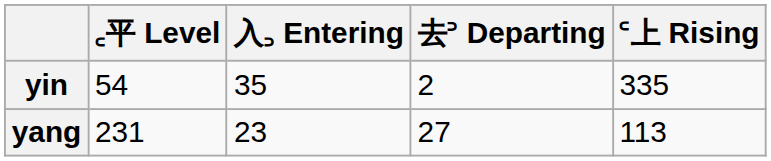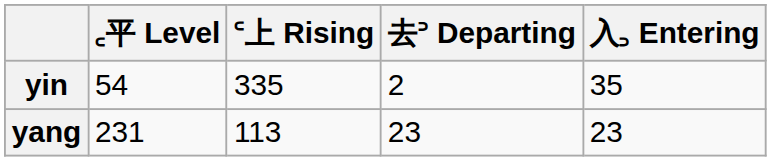 <table class="wikitable">
 <tr>
 <th></th>
 <th>꜀平 Level</th>
+<th>꜂上 Rising</th>
+<th>去꜄ Departing</th>
 <th>入꜆ Entering</th>
-<th>去꜄ Departing</th>
-<th>꜂上 Rising</th>
 </tr>
 <tr>
 <th>yin</th>
 <td> 54</td>
+<td> 335</td>
+<td> 2</td>
 <td> 35</td>
-<td> 2</td>
-<td> 335</td>
 </tr>
 <tr>
 <th>yang</th>
 <td> 231</td>
+<td> 113</td>
 <td> 23</td>
-<td> 27</td>
-<td> 113</td>
+<td> 23</td>
 </tr>
 </table>
